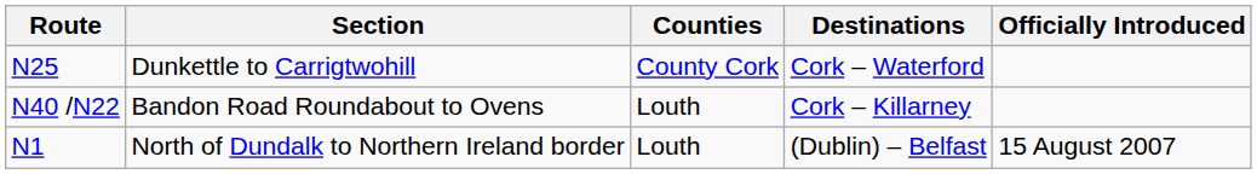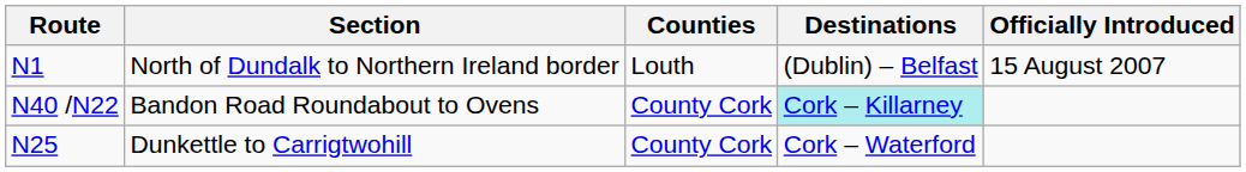 <table class="wikitable">
 <tr>
 <th>Route</th>
 <th>Section</th>
 <th>Counties</th>
 <th>Destinations</th>
 <th>Officially Introduced</th>
 </tr>
 <tr>
+<td><a href='#'>N1</a></td>
+<td>North of <a href='#'>Dundalk</a> to Northern Ireland border</td>
+<td>Louth</td>
+<td>(Dublin) – <a href='#'>Belfast</a></td>
+<td>15 August 2007</td>
+</tr>
+<tr>
+<td><a href='#'>N40</a> /<a href='#'>N22</a></td>
+<td>Bandon Road Roundabout to Ovens</td>
+<td><a href='#'>County Cork</a></td>
+<td style="background: paleturquoise;"><a href='#'>Cork</a> – <a href='#'>Killarney</a></td>
+<td></td>
+</tr>
+<tr>
 <td><a href='#'>N25</a></td>
 <td>Dunkettle to <a href='#'>Carrigtwohill</a></td>
 <td><a href='#'>County Cork</a></td>
 <td><a href='#'>Cork</a> – <a href='#'>Waterford</a></td>
 <td></td>
 </tr>
-<tr>
-<td><a href='#'>N40</a> /<a href='#'>N22</a></td>
-<td>Bandon Road Roundabout to Ovens</td>
-<td>Louth</td>
-<td><a href='#'>Cork</a> – <a href='#'>Killarney</a></td>
-<td></td>
-</tr>
-<tr>
-<td><a href='#'>N1</a></td>
-<td>North of <a href='#'>Dundalk</a> to Northern Ireland border</td>
-<td>Louth</td>
-<td>(Dublin) – <a href='#'>Belfast</a></td>
-<td>15 August 2007</td>
-</tr>
 </table>
